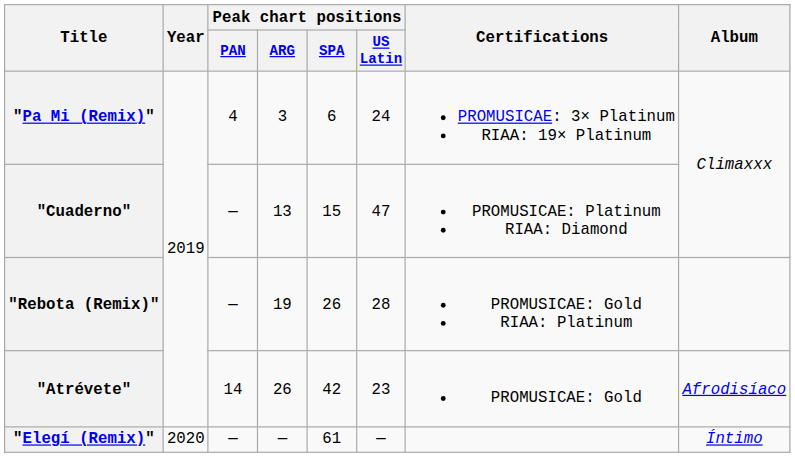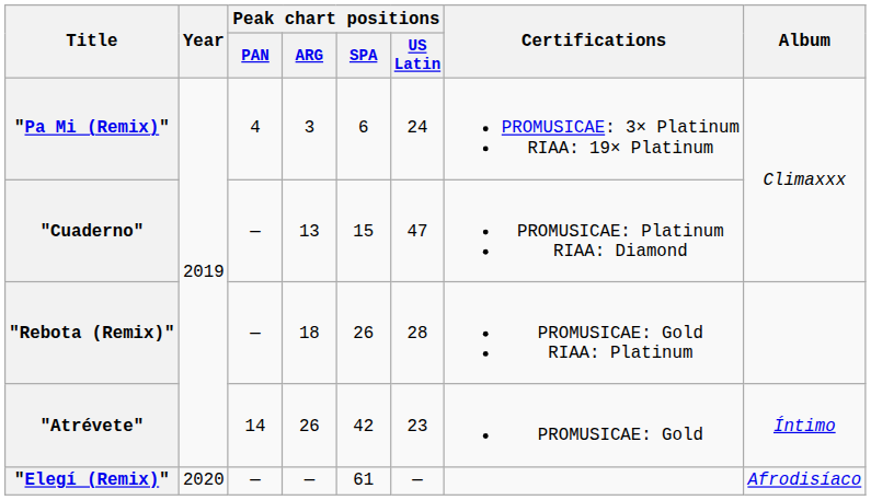 <table class="wikitable plainrowheaders" style="text-align:center">
 <tr>
 <th rowspan="2">Title</th>
 <th rowspan="2">Year</th>
 <th colspan="4">Peak chart positions</th>
 <th rowspan="2">Certifications</th>
 <th rowspan="2">Album</th>
 </tr>
 <tr>
 <th scope="col" style="width:3em;font-size:90%;"><a href='#'>PAN</a><br></th>
 <th scope="col" style="width:3em;font-size:90%;"><a href='#'>ARG</a><br></th>
 <th scope="col" style="width:3em;font-size:90%;"><a href='#'>SPA</a><br></th>
 <th scope="col" style="width:3em;font-size:90%;"><a href='#'>US<br>Latin</a><br></th>
 </tr>
 <tr>
 <th scope="row">"<a href='#'>Pa Mi (Remix)</a>"<br></th>
 <td rowspan="4">2019</td>
 <td>4</td>
 <td>3</td>
 <td>6</td>
 <td>24</td>
 <td><br><ul><li><a href='#'>PROMUSICAE</a>: 3× Platinum</li><li>RIAA: 19× Platinum </li></ul></td>
 <td rowspan="2"><em>Climaxxx</em></td>
 </tr>
 <tr>
 <th scope="row">"Cuaderno"<br></th>
 <td>—</td>
 <td>13</td>
 <td>15</td>
 <td>47</td>
 <td><br><ul><li>PROMUSICAE: Platinum</li><li>RIAA: Diamond </li></ul></td>
 </tr>
 <tr>
 <th scope="row">"Rebota (Remix)"<br></th>
 <td>—</td>
-<td>19</td>
+<td>18</td>
 <td>26</td>
 <td>28</td>
 <td><br><ul><li>PROMUSICAE: Gold</li><li>RIAA: Platinum </li></ul></td>
 <td></td>
 </tr>
 <tr>
 <th scope="row">"Atrévete"<br></th>
 <td>14</td>
 <td>26</td>
 <td>42</td>
 <td>23</td>
 <td><br><ul><li>PROMUSICAE: Gold</li></ul></td>
-<td><em><a href='#'>Afrodisíaco</a></em></td>
+<td><em><a href='#'>Íntimo</a></em></td>
 </tr>
 <tr>
 <th scope="row">"<a href='#'>Elegí (Remix)</a>"</th>
 <td>2020</td>
 <td>—</td>
 <td>—</td>
 <td>61</td>
 <td>—</td>
 <td></td>
-<td><em><a href='#'>Íntimo</a></em></td>
+<td><em><a href='#'>Afrodisíaco</a></em></td>
 </tr>
 </table>
